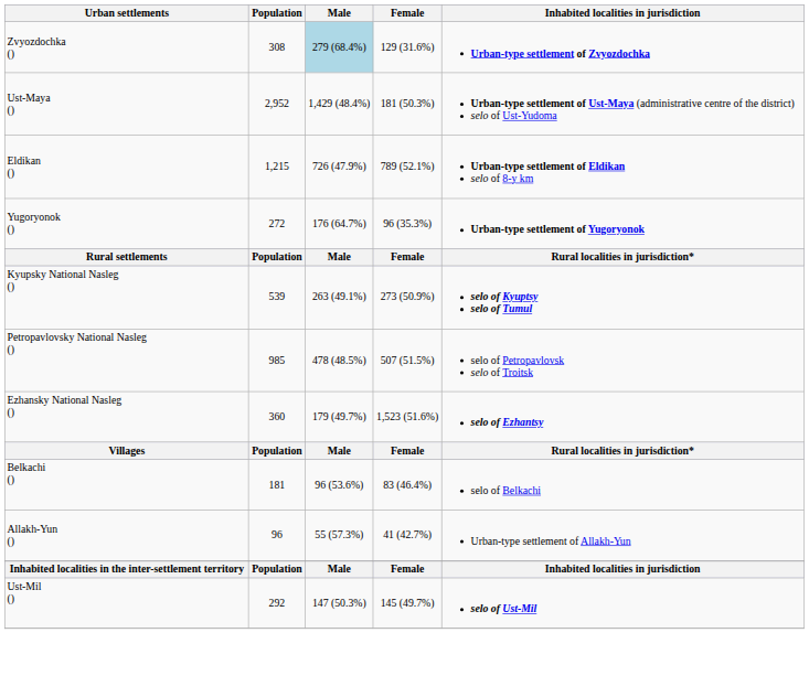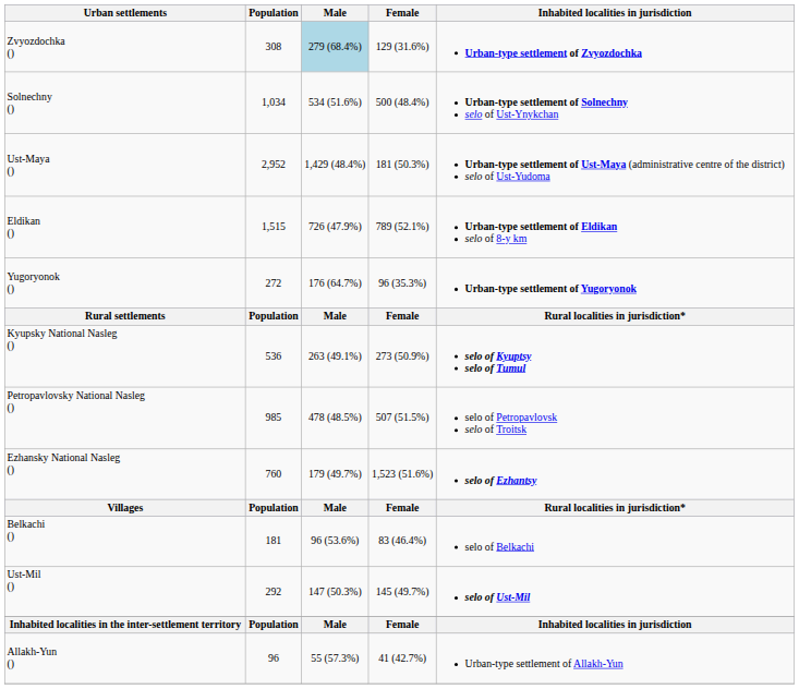 <table class="wikitable" style="width:75%">
 <tr bgcolor="#CCCCFF" align="left">
 <th>Urban settlements</th>
 <th>Population</th>
 <th>Male</th>
 <th>Female</th>
 <th>Inhabited localities in jurisdiction</th>
 </tr>
 <tr>
 <td valign="center">Zvyozdochka<br>()</td>
 <td align="center">308</td>
 <td align="center" style="background: lightblue;">279 (68.4%)</td>
 <td align="center">129 (31.6%)</td>
 <td><br><ul><li><strong><a href='#'>Urban-type settlement</a> of <a href='#'>Zvyozdochka</a></strong></li></ul></td>
 </tr>
 <tr>
+<td valign="center">Solnechny<br>()</td>
+<td align="center">1,034</td>
+<td align="center">534 (51.6%)</td>
+<td align="center">500 (48.4%)</td>
+<td><br><ul><li><strong>Urban-type settlement of <a href='#'>Solnechny</a></strong></li><li><em><a href='#'>selo</a></em> of <a href='#'>Ust-Ynykchan</a></li></ul></td>
+</tr>
+<tr>
 <td valign="center">Ust-Maya<br>()</td>
 <td align="center">2,952</td>
 <td align="center">1,429 (48.4%)</td>
 <td align="center">181 (50.3%)</td>
 <td><br><ul><li><strong>Urban-type settlement of <a href='#'>Ust-Maya</a></strong> (administrative centre of the district)</li><li><em>selo</em> of <a href='#'>Ust-Yudoma</a></li></ul></td>
 </tr>
 <tr>
 <td valign="center">Eldikan<br>()</td>
-<td align="center">1,215</td>
+<td align="center">1,515</td>
 <td align="center">726 (47.9%)</td>
 <td align="center">789 (52.1%)</td>
 <td><br><ul><li><strong>Urban-type settlement of <a href='#'>Eldikan</a></strong></li><li><em>selo</em> of <a href='#'>8-y km</a></li></ul></td>
 </tr>
 <tr>
 <td valign="center">Yugoryonok<br>()</td>
 <td align="center">272</td>
 <td align="center">176 (64.7%)</td>
 <td align="center">96 (35.3%)</td>
 <td><br><ul><li><strong>Urban-type settlement of <a href='#'>Yugoryonok</a></strong></li></ul></td>
 </tr>
 <tr bgcolor="#CCCCFF" align="left">
 <th>Rural settlements</th>
 <th>Population</th>
 <th>Male</th>
 <th>Female</th>
 <th>Rural localities in jurisdiction*</th>
 </tr>
 <tr>
 <td valign="top">Kyupsky National Nasleg<br>()</td>
-<td align="center">539</td>
+<td align="center">536</td>
 <td align="center">263 (49.1%)</td>
 <td align="center">273 (50.9%)</td>
 <td><br><ul><li><strong><em>selo<em> of <a href='#'>Kyuptsy</a><strong></li><li></em>selo<em> of <a href='#'>Tumul</a></li></ul></td>
 </tr>
 <tr>
 <td valign="top">Petropavlovsky National Nasleg<br>()</td>
 <td align="center">985</td>
 <td align="center">478 (48.5%)</td>
 <td align="center">507 (51.5%)</td>
 <td><br><ul><li></em></strong>selo</em> of <a href='#'>Petropavlovsk</a></strong></li><li><em>selo</em> of <a href='#'>Troitsk</a></li></ul></td>
 </tr>
 <tr>
 <td valign="top">Ezhansky National Nasleg<br>()</td>
-<td align="center">360</td>
+<td align="center">760</td>
 <td align="center">179 (49.7%)</td>
 <td align="center">1,523 (51.6%)</td>
 <td><br><ul><li><strong><em>selo<em> of <a href='#'>Ezhantsy</a><strong></li></ul></td>
 </tr>
 <tr bgcolor="#CCCCFF" align="left">
 <th>Villages</th>
 <th>Population</th>
 <th>Male</th>
 <th>Female</th>
 <th>Rural localities in jurisdiction*</th>
 </tr>
 <tr>
 <td valign="top">Belkachi<br>()</td>
 <td align="center">181</td>
 <td align="center">96 (53.6%)</td>
 <td align="center">83 (46.4%)</td>
 <td><br><ul><li></em></strong>selo</em> of <a href='#'>Belkachi</a></strong></li></ul></td>
 </tr>
 <tr>
-<td valign="center">Allakh-Yun<br>()</td>
-<td align="center">96</td>
-<td align="center">55 (57.3%)</td>
-<td align="center">41 (42.7%)</td>
-<td><br><ul><li>Urban-type settlement of <a href='#'>Allakh-Yun</a></li></ul></td>
+<td valign="top">Ust-Mil<br>()</td>
+<td align="center">292</td>
+<td align="center">147 (50.3%)</td>
+<td align="center">145 (49.7%)</td>
+<td><br><ul><li><strong><em>selo<em> of <a href='#'>Ust-Mil</a><strong></li></ul></td>
 </tr>
 <tr>
 </tr>
 <tr bgcolor="#CCCCFF" align="left">
 <th>Inhabited localities in the inter-settlement territory</th>
 <th>Population</th>
 <th>Male</th>
 <th>Female</th>
 <th>Inhabited localities in jurisdiction</th>
 </tr>
 <tr>
-<td valign="top">Ust-Mil<br>()</td>
-<td align="center">292</td>
-<td align="center">147 (50.3%)</td>
-<td align="center">145 (49.7%)</td>
-<td><br><ul><li><strong><em>selo<em> of <a href='#'>Ust-Mil</a><strong></li></ul></td>
+<td valign="center">Allakh-Yun<br>()</td>
+<td align="center">96</td>
+<td align="center">55 (57.3%)</td>
+<td align="center">41 (42.7%)</td>
+<td><br><ul><li>Urban-type settlement of <a href='#'>Allakh-Yun</a></li></ul></td>
 </tr>
 <tr>
 </tr>
 </table>
